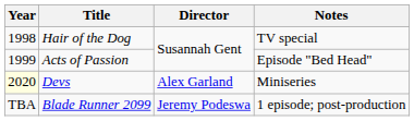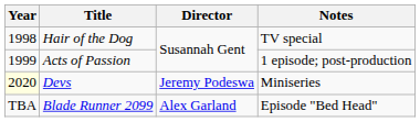 <table class="wikitable">
 <tr>
 <th>Year</th>
 <th>Title</th>
 <th>Director</th>
 <th>Notes</th>
 </tr>
 <tr>
 <td>1998</td>
 <td><em>Hair of the Dog</em></td>
 <td rowspan=2>Susannah Gent</td>
 <td>TV special</td>
 </tr>
 <tr>
 <td>1999</td>
 <td><em>Acts of Passion</em></td>
-<td>Episode "Bed Head"</td>
+<td>1 episode; post-production</td>
 </tr>
 <tr>
 <td style="background: lightyellow;">2020</td>
 <td><em><a href='#'>Devs</a></em></td>
-<td><a href='#'>Alex Garland</a></td>
+<td><a href='#'>Jeremy Podeswa</a></td>
 <td>Miniseries</td>
 </tr>
 <tr>
 <td>TBA</td>
 <td><em><a href='#'>Blade Runner 2099</a></em></td>
-<td><a href='#'>Jeremy Podeswa</a></td>
-<td>1 episode; post-production</td>
+<td><a href='#'>Alex Garland</a></td>
+<td>Episode "Bed Head"</td>
 </tr>
 </table>
